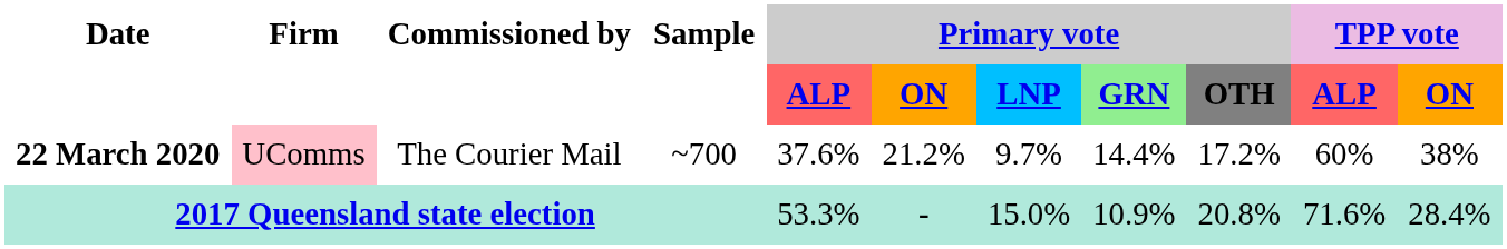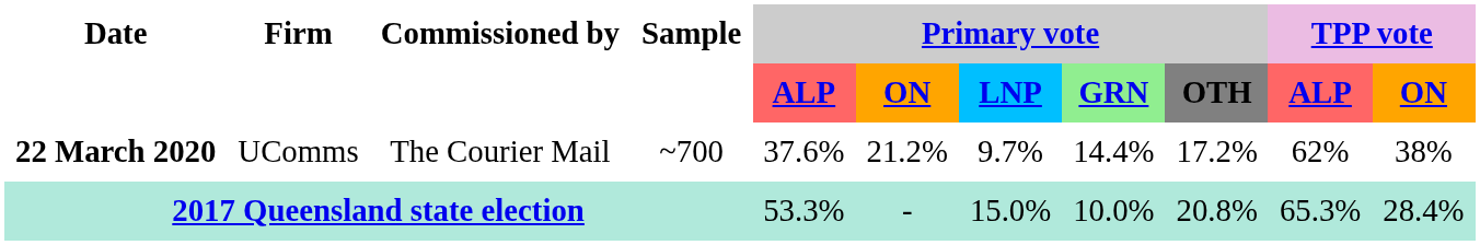 <table class="toccolours" cellpadding="5" cellspacing="0" style="float:left; margin-right:.5em; margin-top:.4em; font-size:90%;">
 <tr>
 </tr>
 <tr>
 <th style="background:#; text-align:center;">Date</th>
 <th style="background:#; text-align:center;">Firm</th>
 <th style="background:#; text-align:center;">Commissioned by</th>
 <th style="background:#; text-align:center;">Sample</th>
 <th style="background:#ccc; text-align:center;" colspan="5"><a href='#'>Primary vote</a></th>
 <th style="background:#ebbce3; text-align:center;" colspan="2"><a href='#'>TPP vote</a></th>
 </tr>
 <tr>
 <th colspan="4"></th>
 <th style="background:#f66"><a href='#'>ALP</a></th>
 <th style="background:orange"><a href='#'>ON</a></th>
 <th style="background:#00bfff"><a href='#'>LNP</a></th>
 <th style="background:#90ee90"><a href='#'>GRN</a></th>
 <th style="background:gray;">OTH</th>
 <th style="background:#f66"><a href='#'>ALP</a></th>
 <th style="background:orange"><a href='#'>ON</a></th>
 </tr>
 <tr>
 <th style="text-align:center">22 March 2020</th>
-<td style="background: pink; text-align:center">UComms</td>
+<td style="text-align:center">UComms</td>
 <td style="text-align:center">The Courier Mail</td>
 <td style="text-align:center">~700</td>
 <td style="text-align:center">37.6%</td>
 <td style="text-align:center">21.2%</td>
 <td style="text-align:center">9.7%</td>
 <td style="text-align:center">14.4%</td>
 <td style="text-align:center">17.2%</td>
-<td style="text-align:center">60%</td>
+<td style="text-align:center">62%</td>
 <td style="text-align:center">38%</td>
 </tr>
 <tr>
 </tr>
 <tr>
 <th style="text-align:center; background:#b0e9db;" colspan="4"><strong><a href='#'>2017 Queensland state election</a></strong></th>
 <td style="text-align:center; background:#b0e9db;">53.3%</td>
 <td width="" style="text-align:center; background:#b0e9db;">-</td>
 <td style="text-align:center; background:#b0e9db;">15.0%</td>
-<td width="" style="text-align:center; background:#b0e9db;">10.9%</td>
+<td width="" style="text-align:center; background:#b0e9db;">10.0%</td>
 <td width="" style="text-align:center; background:#b0e9db;">20.8%</td>
-<td width="" style="text-align:center; background:#b0e9db;">71.6%</td>
+<td width="" style="text-align:center; background:#b0e9db;">65.3%</td>
 <td width="" style="text-align:center; background:#b0e9db;">28.4%</td>
 </tr>
 </table>
